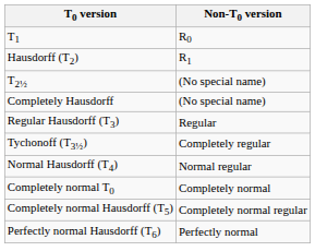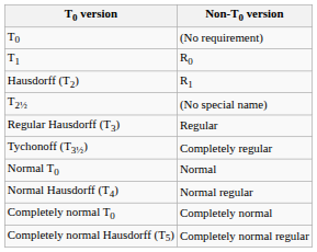 <table class="wikitable">
 <tr>
 <th>T<sub>0</sub> version</th>
 <th>Non-T<sub>0</sub> version</th>
+</tr>
+<tr>
+<td>T<sub>0</sub></td>
+<td>(No requirement)</td>
 </tr>
 <tr>
 <td>T<sub>1</sub></td>
 <td>R<sub>0</sub></td>
 </tr>
 <tr>
 <td>Hausdorff (T<sub>2</sub>)</td>
 <td>R<sub>1</sub></td>
 </tr>
 <tr>
 <td>T<sub>2½</sub></td>
 <td>(No special name)</td>
 </tr>
 <tr>
-<td>Completely Hausdorff</td>
-<td>(No special name)</td>
-</tr>
-<tr>
 <td>Regular Hausdorff (T<sub>3</sub>)</td>
 <td>Regular</td>
 </tr>
 <tr>
 <td>Tychonoff (T<sub>3½</sub>)</td>
 <td>Completely regular</td>
+</tr>
+<tr>
+<td>Normal T<sub>0</sub></td>
+<td>Normal</td>
 </tr>
 <tr>
 <td>Normal Hausdorff (T<sub>4</sub>)</td>
 <td>Normal regular</td>
 </tr>
 <tr>
 <td>Completely normal T<sub>0</sub></td>
 <td>Completely normal</td>
 </tr>
 <tr>
 <td>Completely normal Hausdorff (T<sub>5</sub>)</td>
 <td>Completely normal regular</td>
 </tr>
-<tr>
-<td>Perfectly normal Hausdorff (T<sub>6</sub>)</td>
-<td>Perfectly normal</td>
-</tr>
 </table>
